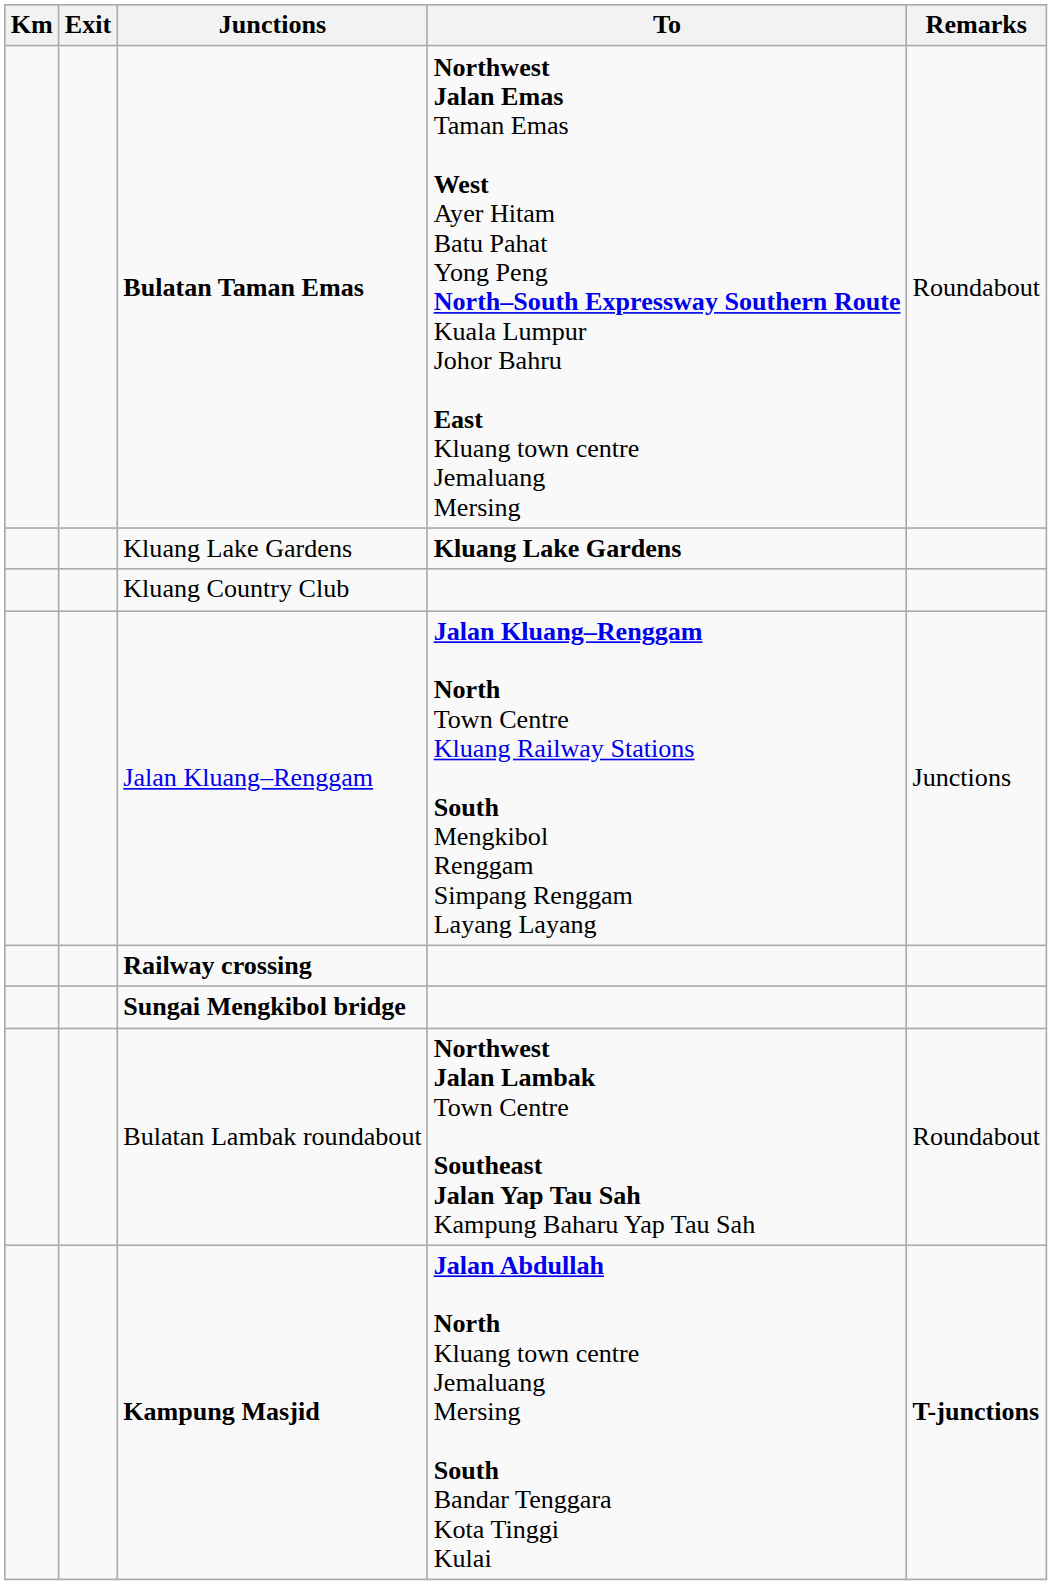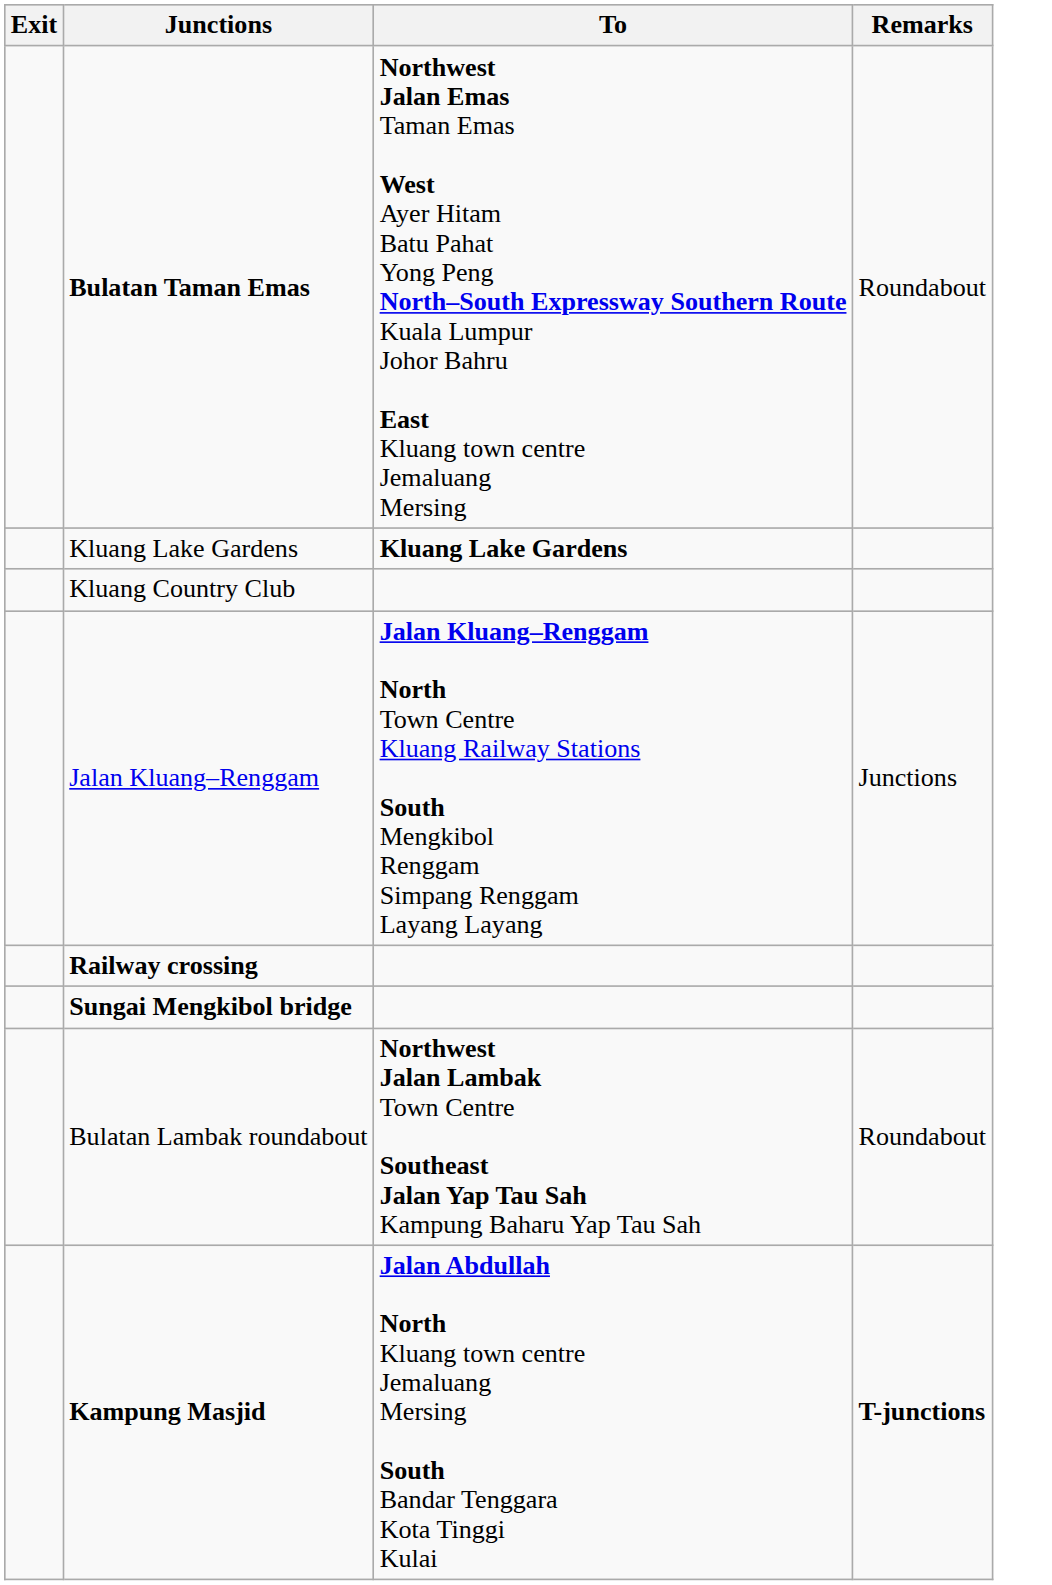 <table class="wikitable">
 <tr>
-<th>Km</th>
 <th>Exit</th>
 <th>Junctions</th>
 <th>To</th>
 <th>Remarks</th>
 </tr>
 <tr>
 <td></td>
-<td></td>
 <td><strong>Bulatan Taman Emas</strong></td>
 <td><strong>Northwest</strong><br><strong>Jalan Emas</strong><br>Taman Emas<br><br><strong>West</strong><br> Ayer Hitam<br> Batu Pahat<br> Yong Peng<br>  <strong><a href='#'>North–South Expressway Southern Route</a></strong><br>Kuala Lumpur<br>Johor Bahru<br><br><strong>East</strong><br> Kluang town centre<br> Jemaluang<br>  Mersing</td>
 <td>Roundabout</td>
 </tr>
 <tr>
-<td></td>
 <td></td>
 <td>Kluang Lake Gardens </td>
 <td><strong>Kluang Lake Gardens</strong> </td>
 <td></td>
 </tr>
 <tr>
 <td></td>
-<td></td>
 <td>Kluang Country Club</td>
 <td></td>
 <td></td>
 </tr>
 <tr>
-<td></td>
 <td></td>
 <td><a href='#'>Jalan Kluang–Renggam</a></td>
 <td> <strong><a href='#'>Jalan Kluang–Renggam</a></strong><br><br><strong>North</strong><br>Town Centre<br><a href='#'>Kluang Railway Stations</a><br><br><strong>South</strong><br>Mengkibol<br>Renggam<br>Simpang Renggam<br>Layang Layang</td>
 <td>Junctions</td>
 </tr>
 <tr>
 <td></td>
-<td></td>
 <td><strong>Railway crossing</strong></td>
 <td></td>
 <td></td>
 </tr>
 <tr>
-<td></td>
 <td></td>
 <td><strong>Sungai Mengkibol bridge</strong></td>
 <td></td>
 <td></td>
 </tr>
 <tr>
 <td></td>
-<td></td>
 <td>Bulatan Lambak roundabout</td>
 <td><strong>Northwest</strong><br><strong>Jalan Lambak </strong><br>Town Centre<br><br><strong>Southeast</strong><br><strong>Jalan Yap Tau Sah</strong><br>Kampung Baharu Yap Tau Sah</td>
 <td>Roundabout</td>
 </tr>
 <tr>
 <td></td>
-<td></td>
 <td><strong>Kampung Masjid</strong></td>
 <td> <strong><a href='#'>Jalan Abdullah</a></strong><br><br><strong>North</strong><br> Kluang town centre<br> Jemaluang<br>  Mersing<br><br><strong>South</strong><br> Bandar Tenggara<br> Kota Tinggi<br> Kulai</td>
 <td><strong>T-junctions</strong></td>
 </tr>
 </table>
